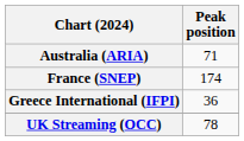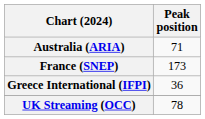 <table class="wikitable sortable plainrowheaders" style="text-align:center">
 <tr>
 <th scope="col">Chart (2024)</th>
 <th scope="col">Peak<br>position</th>
 </tr>
 <tr>
 <th scope="row">Australia (<a href='#'>ARIA</a>)</th>
 <td>71</td>
 </tr>
 <tr>
 <th scope="row">France (<a href='#'>SNEP</a>)</th>
-<td>174</td>
+<td>173</td>
 </tr>
 <tr>
 <th scope="row">Greece International (<a href='#'>IFPI</a>)</th>
 <td>36</td>
 </tr>
 <tr>
 </tr>
 <tr>
 <th scope="row"><a href='#'>UK Streaming</a> (<a href='#'>OCC</a>)</th>
 <td>78</td>
 </tr>
 </table>
